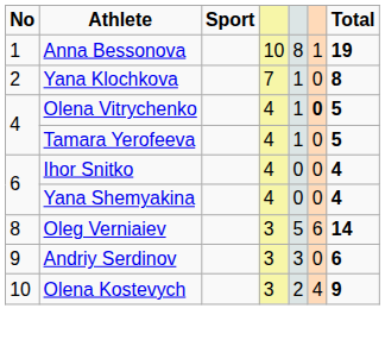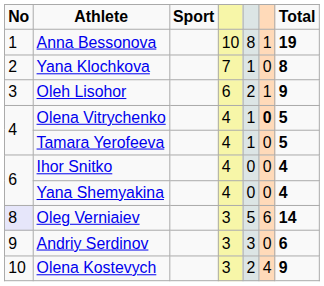 <table class="wikitable">
 <tr style="background:#efefef;">
 </tr>
 <tr align=center>
 <td><strong>No</strong></td>
 <td><strong>Athlete</strong></td>
 <td><strong>Sport</strong></td>
 <td bgcolor=#f7f6a8></td>
 <td bgcolor=#dce5e5></td>
 <td bgcolor=#ffdab9></td>
 <td><strong>Total</strong></td>
 </tr>
 <tr>
 <td>1</td>
 <td><a href='#'>Anna Bessonova</a></td>
 <td></td>
 <td bgcolor=#f7f6a8>10</td>
 <td bgcolor=#dce5e5>8</td>
 <td bgcolor=#ffdab9>1</td>
 <td><strong>19</strong></td>
 </tr>
 <tr>
 <td>2</td>
 <td><a href='#'>Yana Klochkova</a></td>
 <td></td>
 <td bgcolor=#f7f6a8>7</td>
 <td bgcolor=#dce5e5>1</td>
 <td bgcolor=#ffdab9>0</td>
 <td><strong>8</strong></td>
+</tr>
+<tr>
+<td>3</td>
+<td><a href='#'>Oleh Lisohor</a></td>
+<td></td>
+<td bgcolor=#f7f6a8>6</td>
+<td bgcolor=#dce5e5>2</td>
+<td bgcolor=#ffdab9>1</td>
+<td><strong>9</strong></td>
 </tr>
 <tr>
 <td rowspan=2>4</td>
 <td><a href='#'>Olena Vitrychenko</a></td>
 <td></td>
 <td bgcolor=#f7f6a8>4</td>
 <td bgcolor=#dce5e5>1</td>
 <td bgcolor=#ffdab9><strong>0</strong></td>
 <td><strong>5</strong></td>
 </tr>
 <tr>
 <td><a href='#'>Tamara Yerofeeva</a></td>
 <td></td>
 <td bgcolor=#f7f6a8>4</td>
 <td bgcolor=#dce5e5>1</td>
 <td bgcolor=#ffdab9>0</td>
 <td><strong>5</strong></td>
 </tr>
 <tr>
 <td rowspan=2>6</td>
 <td><a href='#'>Ihor Snitko</a></td>
 <td></td>
 <td bgcolor=#f7f6a8>4</td>
 <td bgcolor=#dce5e5>0</td>
 <td bgcolor=#ffdab9>0</td>
 <td><strong>4</strong></td>
 </tr>
 <tr>
 <td><a href='#'>Yana Shemyakina</a></td>
 <td></td>
 <td bgcolor=#f7f6a8>4</td>
 <td bgcolor=#dce5e5>0</td>
 <td bgcolor=#ffdab9>0</td>
 <td><strong>4</strong></td>
 </tr>
 <tr>
-<td>8</td>
+<td style="background: lavender;">8</td>
 <td><a href='#'>Oleg Verniaiev</a></td>
 <td></td>
 <td bgcolor=#f7f6a8>3</td>
 <td bgcolor=#dce5e5>5</td>
 <td bgcolor=#ffdab9>6</td>
 <td><strong>14</strong></td>
 </tr>
 <tr>
 <td>9</td>
 <td><a href='#'>Andriy Serdinov</a></td>
 <td></td>
 <td bgcolor=#f7f6a8>3</td>
 <td bgcolor=#dce5e5>3</td>
 <td bgcolor=#ffdab9>0</td>
 <td><strong>6</strong></td>
 </tr>
 <tr>
 <td>10</td>
 <td><a href='#'>Olena Kostevych</a></td>
 <td></td>
 <td bgcolor=#f7f6a8>3</td>
 <td bgcolor=#dce5e5>2</td>
 <td bgcolor=#ffdab9>4</td>
 <td><strong>9</strong></td>
 </tr>
 </table>
